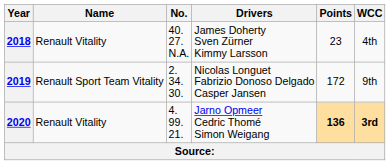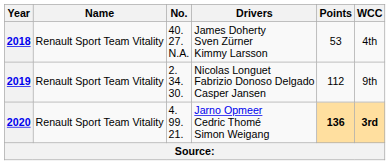 <table class="wikitable" style="font-size: 90%;">
 <tr>
 <th>Year</th>
 <th>Name</th>
 <th>No.</th>
 <th>Drivers</th>
 <th>Points</th>
 <th>WCC</th>
 </tr>
 <tr>
 <th><a href='#'>2018</a></th>
-<td> Renault Vitality</td>
+<td> Renault Sport Team Vitality</td>
 <td>40.<br>27.<br>N.A.</td>
 <td> James Doherty<br> Sven Zürner<br>  Kimmy Larsson</td>
-<td align="center" style="background: #;">23</td>
+<td align="center" style="background: #;">53</td>
 <td align="center" style="background: #;">4th</td>
 </tr>
 <tr>
 <th><a href='#'>2019</a></th>
 <td> Renault Sport Team Vitality</td>
 <td>2.<br>34.<br>30.</td>
 <td> Nicolas Longuet<br> Fabrizio Donoso Delgado<br> Casper Jansen</td>
-<td align="center" style="background: #;">172</td>
+<td align="center" style="background: #;">112</td>
 <td align="center" style="background: #;">9th</td>
 </tr>
 <tr>
 <th><a href='#'>2020</a></th>
-<td> Renault Vitality</td>
+<td> Renault Sport Team Vitality</td>
 <td>4.<br>99.<br>21.</td>
 <td> <a href='#'>Jarno Opmeer</a><br> Cedric Thomé<br> Simon Weigang</td>
 <td align="center" style="background: #FFDF9F;"><strong>136</strong></td>
 <td align="center" style="background: #FFDF9F;"><strong>3rd</strong></td>
 </tr>
 <tr>
 <th colspan="9">Source:</th>
 </tr>
 </table>
